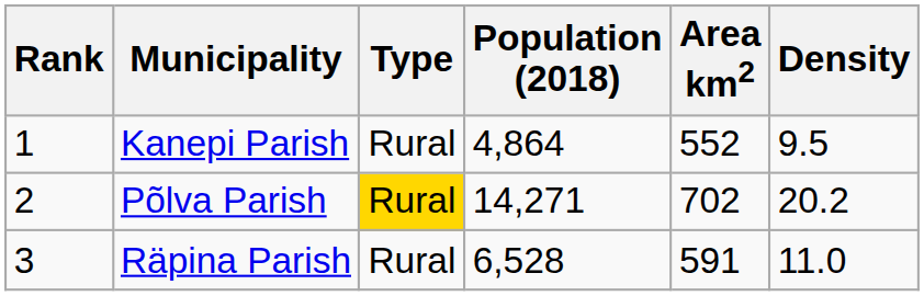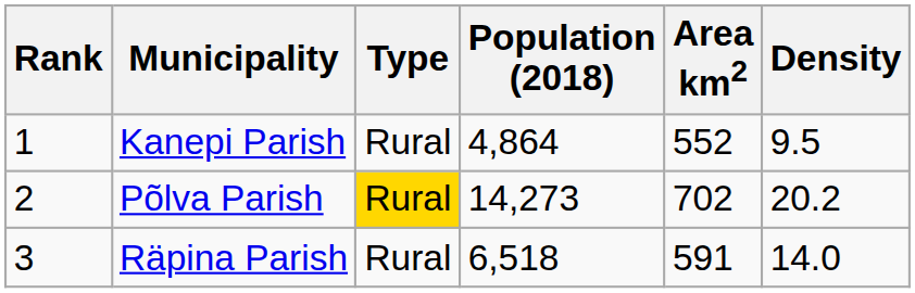 <table class="wikitable sortable">
 <tr>
 <th>Rank</th>
 <th>Municipality</th>
 <th>Type</th>
 <th>Population<br>(2018)</th>
 <th>Area<br>km<sup>2</sup></th>
 <th>Density</th>
 </tr>
 <tr>
 <td>1</td>
 <td><a href='#'>Kanepi Parish</a></td>
 <td>Rural</td>
 <td>4,864</td>
 <td>552</td>
 <td>9.5</td>
 </tr>
 <tr>
 <td>2</td>
 <td><a href='#'>Põlva Parish</a></td>
 <td style="background: gold;">Rural</td>
-<td>14,271</td>
+<td>14,273</td>
 <td>702</td>
 <td>20.2</td>
 </tr>
 <tr>
 <td>3</td>
 <td><a href='#'>Räpina Parish</a></td>
 <td>Rural</td>
-<td>6,528</td>
+<td>6,518</td>
 <td>591</td>
-<td>11.0</td>
+<td>14.0</td>
 </tr>
 </table>
